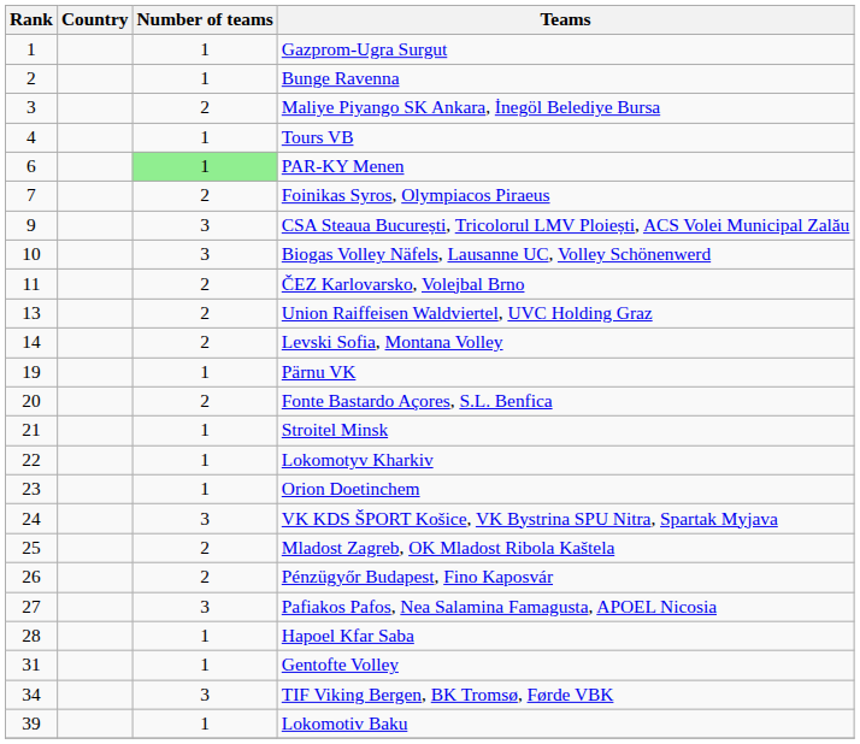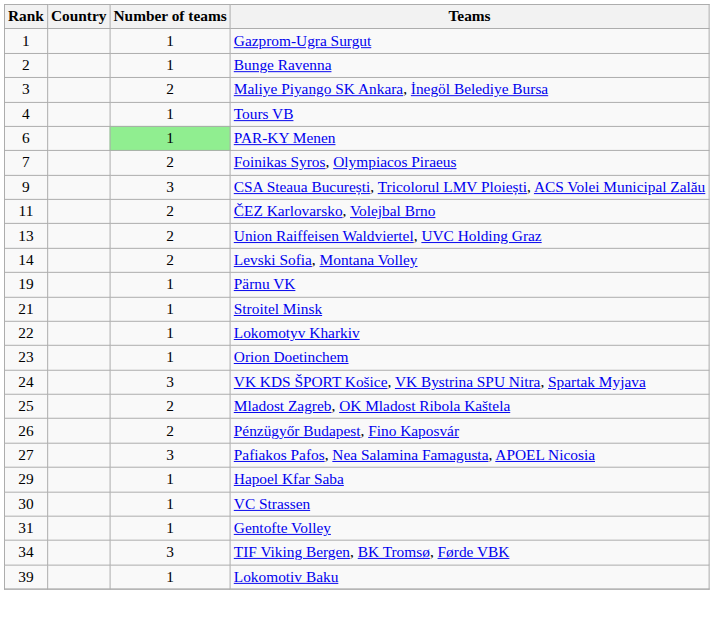 <table class="wikitable sortable" style="text-align:left">
 <tr>
 <th>Rank</th>
 <th>Country</th>
 <th>Number of teams</th>
 <th>Teams</th>
 </tr>
 <tr>
 <td align="center">1</td>
 <td></td>
 <td align="center">1</td>
 <td><a href='#'>Gazprom-Ugra Surgut</a></td>
 </tr>
 <tr>
 <td align="center">2</td>
 <td></td>
 <td align="center">1</td>
 <td><a href='#'>Bunge Ravenna</a></td>
 </tr>
 <tr>
 <td align="center">3</td>
 <td></td>
 <td align="center">2</td>
 <td><a href='#'>Maliye Piyango SK Ankara</a>, <a href='#'>İnegöl Belediye Bursa</a></td>
 </tr>
 <tr>
 <td align="center">4</td>
 <td></td>
 <td align="center">1</td>
 <td><a href='#'>Tours VB</a></td>
 </tr>
 <tr>
 <td align="center">6</td>
 <td></td>
 <td align="center" style="background: lightgreen;">1</td>
 <td><a href='#'>PAR-KY Menen</a></td>
 </tr>
 <tr>
 <td align="center">7</td>
 <td></td>
 <td align="center">2</td>
 <td><a href='#'>Foinikas Syros</a>, <a href='#'>Olympiacos Piraeus</a></td>
 </tr>
 <tr>
 <td align="center">9</td>
 <td></td>
 <td align="center">3</td>
 <td><a href='#'>CSA Steaua București</a>, <a href='#'>Tricolorul LMV Ploiești</a>, <a href='#'>ACS Volei Municipal Zalău</a></td>
 </tr>
 <tr>
-<td align="center">10</td>
-<td></td>
-<td align="center">3</td>
-<td><a href='#'>Biogas Volley Näfels</a>, <a href='#'>Lausanne UC</a>, <a href='#'>Volley Schönenwerd</a></td>
-</tr>
-<tr>
 <td align="center">11</td>
 <td></td>
 <td align="center">2</td>
 <td><a href='#'>ČEZ Karlovarsko</a>, <a href='#'>Volejbal Brno</a></td>
 </tr>
 <tr>
 <td align="center">13</td>
 <td></td>
 <td align="center">2</td>
 <td><a href='#'>Union Raiffeisen Waldviertel</a>, <a href='#'>UVC Holding Graz</a></td>
 </tr>
 <tr>
 <td align="center">14</td>
 <td></td>
 <td align="center">2</td>
 <td><a href='#'>Levski Sofia</a>, <a href='#'>Montana Volley</a></td>
 </tr>
 <tr>
 <td align="center">19</td>
 <td></td>
 <td align="center">1</td>
 <td><a href='#'>Pärnu VK</a></td>
-</tr>
-<tr>
-<td align="center">20</td>
-<td></td>
-<td align="center">2</td>
-<td><a href='#'>Fonte Bastardo Açores</a>, <a href='#'>S.L. Benfica</a></td>
 </tr>
 <tr>
 <td align="center">21</td>
 <td></td>
 <td align="center">1</td>
 <td><a href='#'>Stroitel Minsk</a></td>
 </tr>
 <tr>
 <td align="center">22</td>
 <td></td>
 <td align="center">1</td>
 <td><a href='#'>Lokomotyv Kharkiv</a></td>
 </tr>
 <tr>
 <td align="center">23</td>
 <td></td>
 <td align="center">1</td>
 <td><a href='#'>Orion Doetinchem</a></td>
 </tr>
 <tr>
 <td align="center">24</td>
 <td></td>
 <td align="center">3</td>
 <td><a href='#'>VK KDS ŠPORT Košice</a>, <a href='#'>VK Bystrina SPU Nitra</a>, <a href='#'>Spartak Myjava</a></td>
 </tr>
 <tr>
 <td align="center">25</td>
 <td></td>
 <td align="center">2</td>
 <td><a href='#'>Mladost Zagreb</a>, <a href='#'>OK Mladost Ribola Kaštela</a></td>
 </tr>
 <tr>
 <td align="center">26</td>
 <td></td>
 <td align="center">2</td>
 <td><a href='#'>Pénzügyőr Budapest</a>, <a href='#'>Fino Kaposvár</a></td>
 </tr>
 <tr>
 <td align="center">27</td>
 <td></td>
 <td align="center">3</td>
 <td><a href='#'>Pafiakos Pafos</a>, <a href='#'>Nea Salamina Famagusta</a>, <a href='#'>APOEL Nicosia</a></td>
 </tr>
 <tr>
-<td align="center">28</td>
+<td align="center">29</td>
 <td></td>
 <td align="center">1</td>
 <td><a href='#'>Hapoel Kfar Saba</a></td>
+</tr>
+<tr>
+<td align="center">30</td>
+<td></td>
+<td align="center">1</td>
+<td><a href='#'>VC Strassen</a></td>
 </tr>
 <tr>
 <td align="center">31</td>
 <td></td>
 <td align="center">1</td>
 <td><a href='#'>Gentofte Volley</a></td>
 </tr>
 <tr>
 <td align="center">34</td>
 <td></td>
 <td align="center">3</td>
 <td><a href='#'>TIF Viking Bergen</a>, <a href='#'>BK Tromsø</a>, <a href='#'>Førde VBK</a></td>
 </tr>
 <tr>
 <td align="center">39</td>
 <td></td>
 <td align="center">1</td>
 <td><a href='#'>Lokomotiv Baku</a></td>
 </tr>
 <tr>
 </tr>
 </table>
